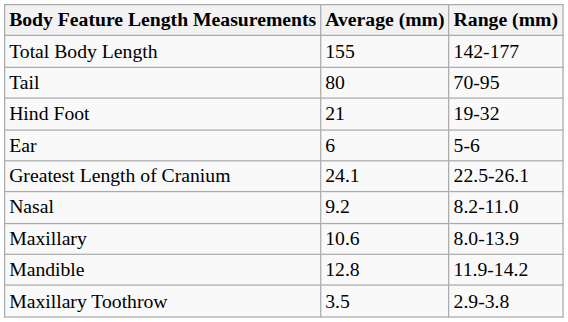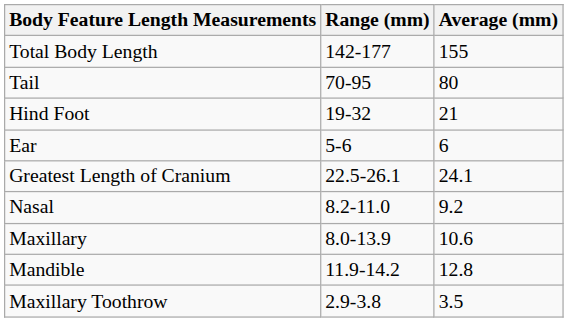 <table class="wikitable">
 <tr>
 <th>Body Feature Length Measurements</th>
+<th>Range (mm)</th>
 <th>Average (mm)</th>
-<th>Range (mm)</th>
 </tr>
 <tr>
 <td>Total Body Length</td>
+<td>142-177</td>
 <td>155</td>
-<td>142-177</td>
 </tr>
 <tr>
 <td>Tail</td>
+<td>70-95</td>
 <td>80</td>
-<td>70-95</td>
 </tr>
 <tr>
 <td>Hind Foot</td>
+<td>19-32</td>
 <td>21</td>
-<td>19-32</td>
 </tr>
 <tr>
 <td>Ear</td>
+<td>5-6</td>
 <td>6</td>
-<td>5-6</td>
 </tr>
 <tr>
 <td>Greatest Length of Cranium</td>
+<td>22.5-26.1</td>
 <td>24.1</td>
-<td>22.5-26.1</td>
 </tr>
 <tr>
 <td>Nasal</td>
+<td>8.2-11.0</td>
 <td>9.2</td>
-<td>8.2-11.0</td>
 </tr>
 <tr>
 <td>Maxillary</td>
+<td>8.0-13.9</td>
 <td>10.6</td>
-<td>8.0-13.9</td>
 </tr>
 <tr>
 <td>Mandible</td>
+<td>11.9-14.2</td>
 <td>12.8</td>
-<td>11.9-14.2</td>
 </tr>
 <tr>
 <td>Maxillary Toothrow</td>
+<td>2.9-3.8</td>
 <td>3.5</td>
-<td>2.9-3.8</td>
 </tr>
 </table>
